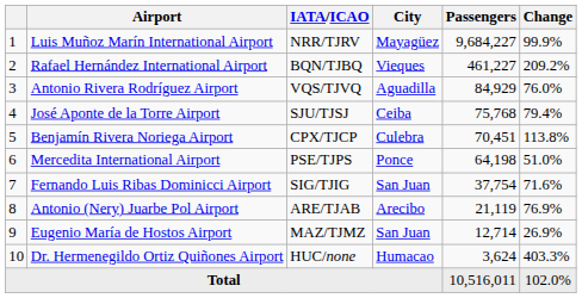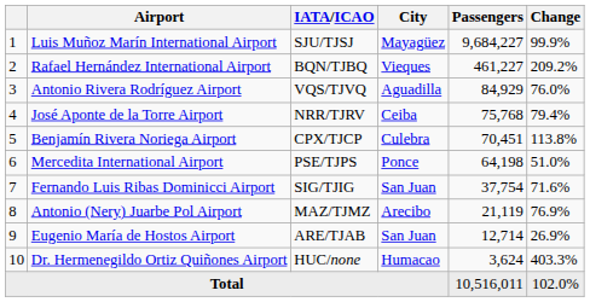 <table class="wikitable sortable">
 <tr>
 <th></th>
 <th>Airport</th>
 <th><a href='#'>IATA</a>/<a href='#'>ICAO</a></th>
 <th>City</th>
 <th>Passengers</th>
 <th>Change</th>
 </tr>
 <tr>
 <td>1</td>
 <td><a href='#'>Luis Muñoz Marín International Airport</a></td>
-<td>NRR/TJRV</td>
+<td>SJU/TJSJ</td>
 <td><a href='#'>Mayagüez</a></td>
 <td align="right">9,684,227</td>
 <td> 99.9%</td>
 </tr>
 <tr>
 <td>2</td>
 <td><a href='#'>Rafael Hernández International Airport</a></td>
 <td>BQN/TJBQ</td>
 <td><a href='#'>Vieques</a></td>
 <td align="right">461,227</td>
 <td> 209.2%</td>
 </tr>
 <tr>
 <td>3</td>
 <td><a href='#'>Antonio Rivera Rodríguez Airport</a></td>
 <td>VQS/TJVQ</td>
 <td><a href='#'>Aguadilla</a></td>
 <td align="right">84,929</td>
 <td> 76.0%</td>
 </tr>
 <tr>
 <td>4</td>
 <td><a href='#'>José Aponte de la Torre Airport</a></td>
-<td>SJU/TJSJ</td>
+<td>NRR/TJRV</td>
 <td><a href='#'>Ceiba</a></td>
 <td align="right">75,768</td>
 <td> 79.4%</td>
 </tr>
 <tr>
 <td>5</td>
 <td><a href='#'>Benjamín Rivera Noriega Airport</a></td>
 <td>CPX/TJCP</td>
 <td><a href='#'>Culebra</a></td>
 <td align="right">70,451</td>
 <td> 113.8%</td>
 </tr>
 <tr>
 <td>6</td>
 <td><a href='#'>Mercedita International Airport</a></td>
 <td>PSE/TJPS</td>
 <td><a href='#'>Ponce</a></td>
 <td align="right">64,198</td>
 <td> 51.0%</td>
 </tr>
 <tr>
 <td>7</td>
 <td><a href='#'>Fernando Luis Ribas Dominicci Airport</a></td>
 <td>SIG/TJIG</td>
 <td><a href='#'>San Juan</a></td>
 <td align="right">37,754</td>
 <td> 71.6%</td>
 </tr>
 <tr>
 <td>8</td>
 <td><a href='#'>Antonio (Nery) Juarbe Pol Airport</a></td>
-<td>ARE/TJAB</td>
+<td>MAZ/TJMZ</td>
 <td><a href='#'>Arecibo</a></td>
 <td align="right">21,119</td>
 <td> 76.9%</td>
 </tr>
 <tr>
 <td>9</td>
 <td><a href='#'>Eugenio María de Hostos Airport</a></td>
-<td>MAZ/TJMZ</td>
+<td>ARE/TJAB</td>
 <td><a href='#'>San Juan</a></td>
 <td align="right">12,714</td>
 <td> 26.9%</td>
 </tr>
 <tr>
 <td>10</td>
 <td><a href='#'>Dr. Hermenegildo Ortiz Quiñones Airport</a></td>
 <td>HUC/<em>none</em></td>
 <td><a href='#'>Humacao</a></td>
 <td align="right">3,624</td>
 <td> 403.3%</td>
 </tr>
 <tr style="background-color:#ececec;">
 <td colspan=4 align="center"><strong>Total</strong></td>
 <td align="right">10,516,011</td>
 <td align="center"> 102.0%</td>
 </tr>
 </table>
